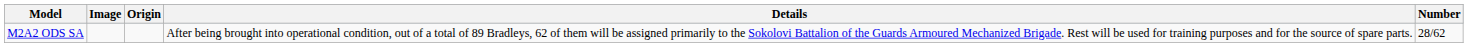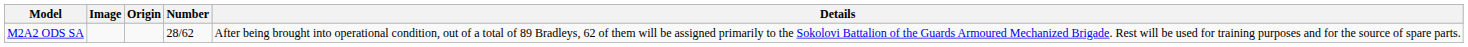 <table class="wikitable">
 <tr style="background:#aabccc;">
 <th>Model</th>
 <th>Image</th>
 <th>Origin</th>
+<th>Number</th>
 <th>Details</th>
-<th>Number</th>
 </tr>
 <tr>
 <td><a href='#'>M2A2 ODS SA</a></td>
 <td></td>
 <td></td>
+<td>28/62</td>
 <td>After being brought into operational condition, out of a total of 89 Bradleys, 62 of them will be assigned primarily to the <a href='#'>Sokolovi Battalion of the Guards Armoured Mechanized Brigade</a>. Rest will be used for training purposes and for the source of spare parts.</td>
-<td>28/62</td>
 </tr>
 </table>
